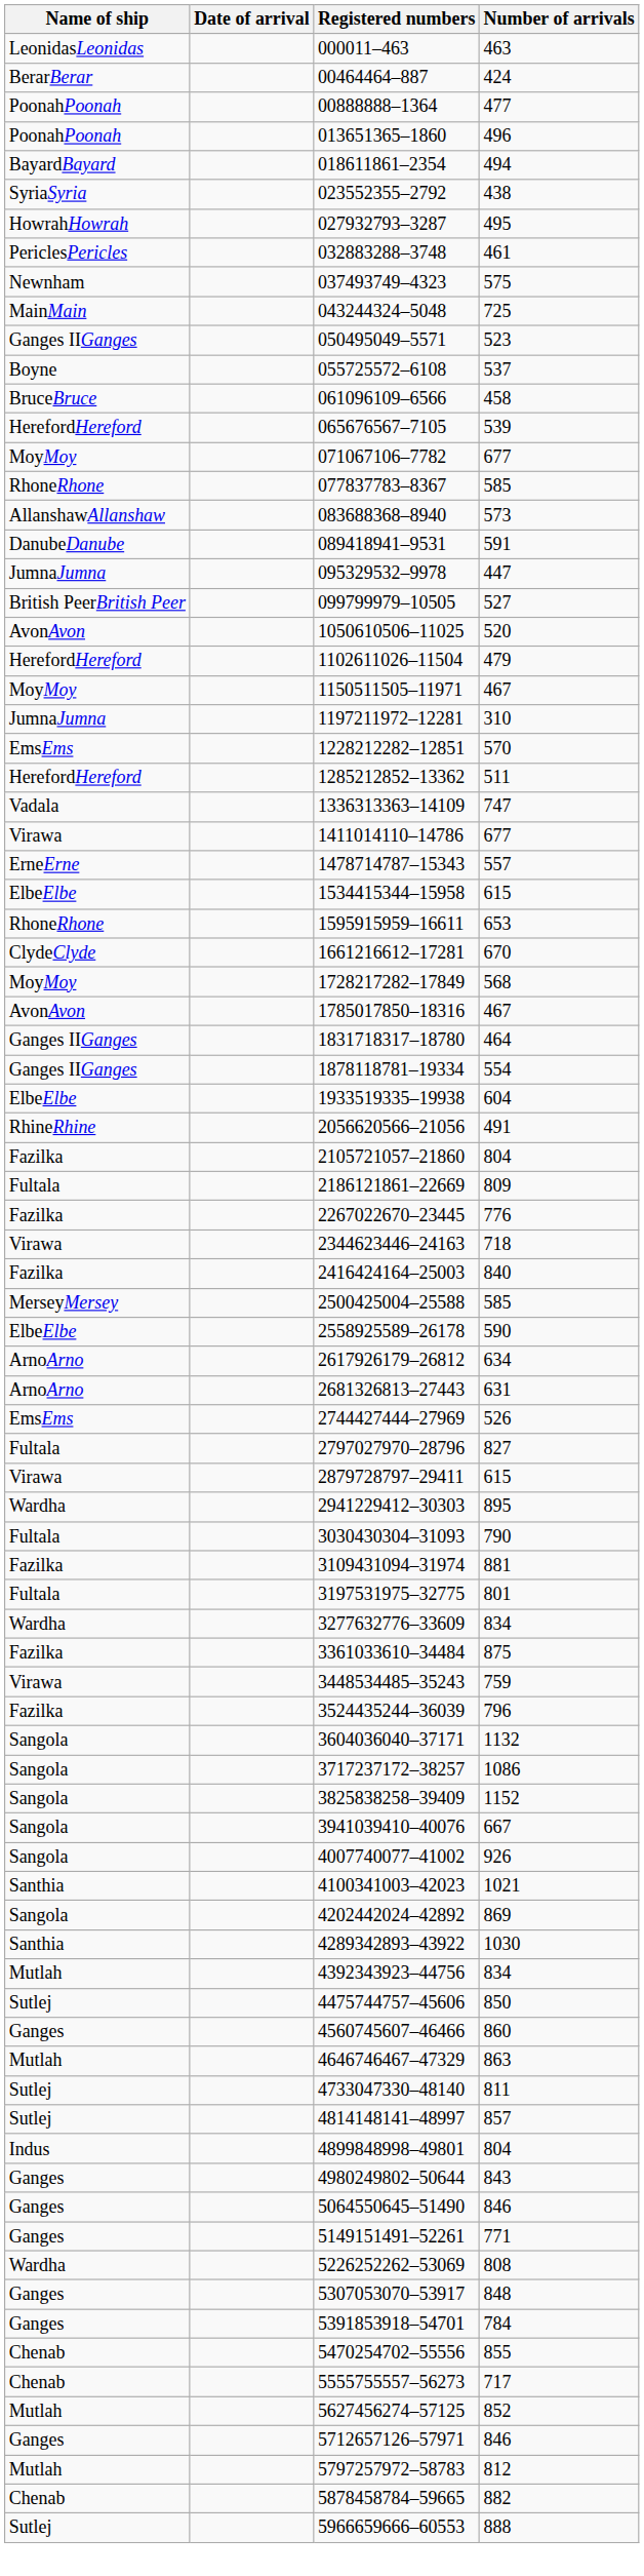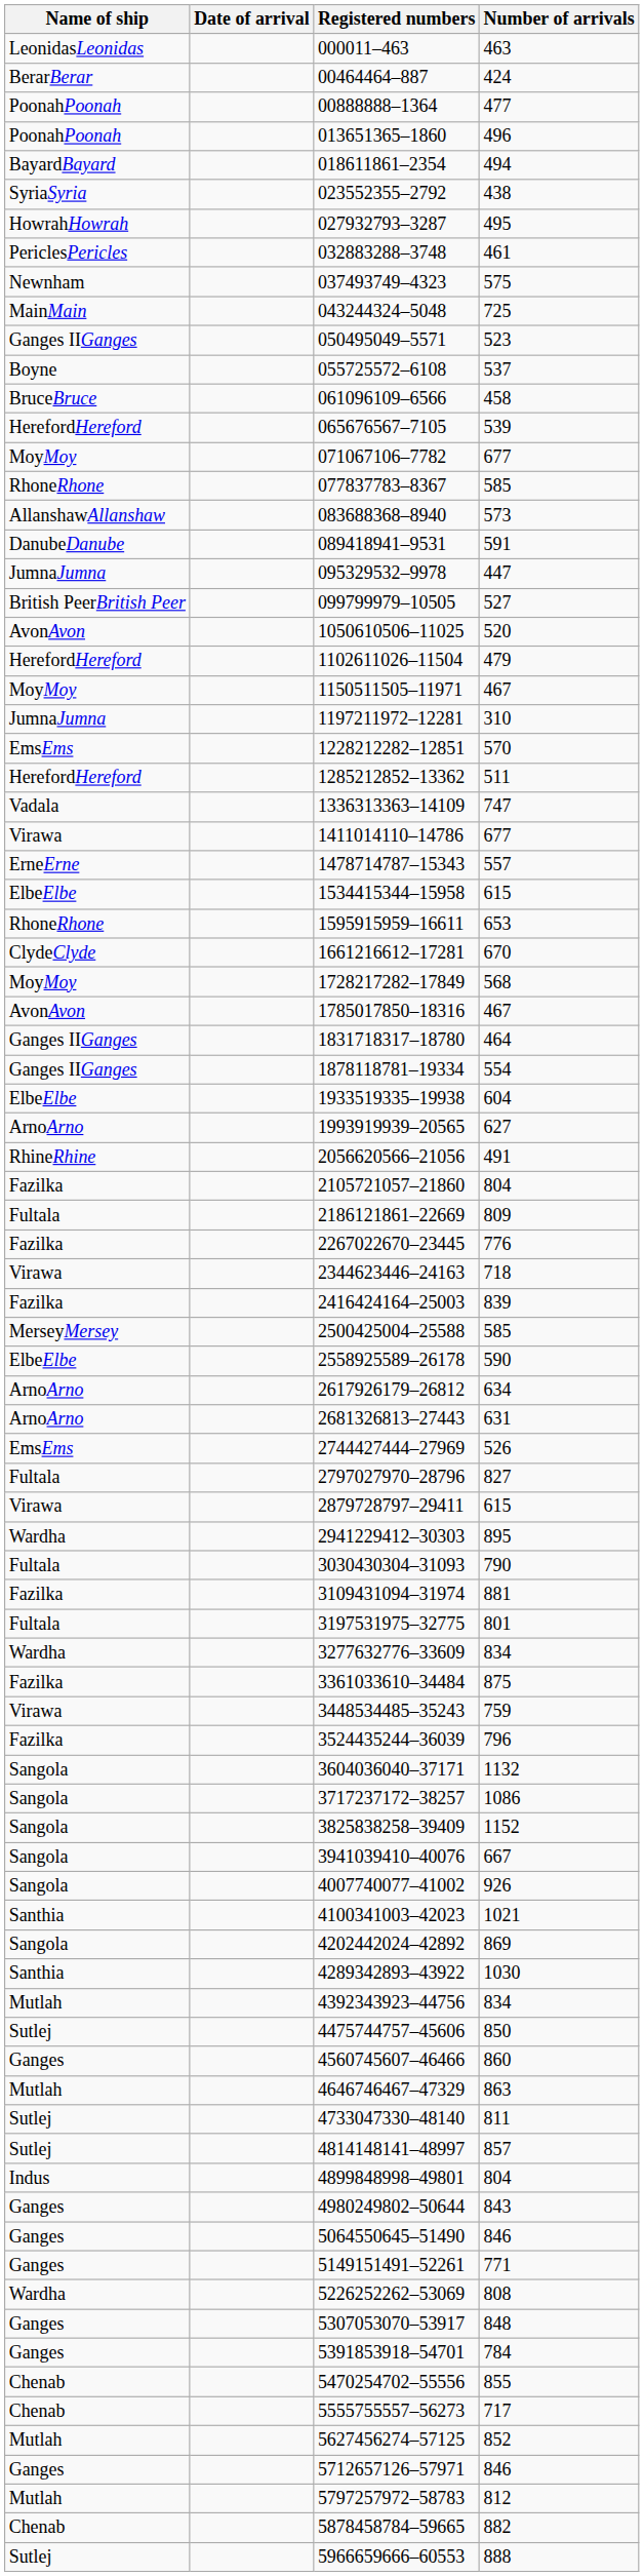 <table class="wikitable sortable">
 <tr>
 <th>Name of ship</th>
 <th>Date of arrival</th>
 <th>Registered numbers</th>
 <th>Number of arrivals</th>
 </tr>
 <tr>
 <td><span>Leonidas</span><a href='#'><em>Leonidas</em></a></td>
 <td></td>
 <td><span>00001</span>1–463</td>
 <td>463</td>
 </tr>
 <tr>
 <td><span>Berar</span><a href='#'><em>Berar</em></a></td>
 <td></td>
 <td><span>00464</span>464–887</td>
 <td>424</td>
 </tr>
 <tr>
 <td><span>Poonah</span><a href='#'><em>Poonah</em></a></td>
 <td></td>
 <td><span>00888</span>888–1364</td>
 <td>477</td>
 </tr>
 <tr>
 <td><span>Poonah</span><a href='#'><em>Poonah</em></a></td>
 <td></td>
 <td><span>01365</span>1365–1860</td>
 <td>496</td>
 </tr>
 <tr>
 <td><span>Bayard</span><a href='#'><em>Bayard</em></a></td>
 <td></td>
 <td><span>01861</span>1861–2354</td>
 <td>494</td>
 </tr>
 <tr>
 <td><span>Syria</span><a href='#'><em>Syria</em></a></td>
 <td></td>
 <td><span>02355</span>2355–2792</td>
 <td>438</td>
 </tr>
 <tr>
 <td><span>Howrah</span><a href='#'><em>Howrah</em></a></td>
 <td></td>
 <td><span>02793</span>2793–3287</td>
 <td>495</td>
 </tr>
 <tr>
 <td><span>Pericles</span><a href='#'><em>Pericles</em></a></td>
 <td></td>
 <td><span>03288</span>3288–3748</td>
 <td>461</td>
 </tr>
 <tr>
 <td><span>Newnham</span></td>
 <td></td>
 <td><span>03749</span>3749–4323</td>
 <td>575</td>
 </tr>
 <tr>
 <td><span>Main</span><a href='#'><em>Main</em></a></td>
 <td></td>
 <td><span>04324</span>4324–5048</td>
 <td>725</td>
 </tr>
 <tr>
 <td><span>Ganges II</span><a href='#'><em>Ganges</em></a></td>
 <td></td>
 <td><span>05049</span>5049–5571</td>
 <td>523</td>
 </tr>
 <tr>
 <td><span>Boyne</span></td>
 <td></td>
 <td><span>05572</span>5572–6108</td>
 <td>537</td>
 </tr>
 <tr>
 <td><span>Bruce</span><a href='#'><em>Bruce</em></a></td>
 <td></td>
 <td><span>06109</span>6109–6566</td>
 <td>458</td>
 </tr>
 <tr>
 <td><span>Hereford</span><a href='#'><em>Hereford</em></a></td>
 <td></td>
 <td><span>06567</span>6567–7105</td>
 <td>539</td>
 </tr>
 <tr>
 <td><span>Moy</span><a href='#'><em>Moy</em></a></td>
 <td></td>
 <td><span>07106</span>7106–7782</td>
 <td>677</td>
 </tr>
 <tr>
 <td><span>Rhone</span><a href='#'><em>Rhone</em></a></td>
 <td></td>
 <td><span>07783</span>7783–8367</td>
 <td>585</td>
 </tr>
 <tr>
 <td><span>Allanshaw</span><em><a href='#'>Allanshaw</a></em></td>
 <td></td>
 <td><span>08368</span>8368–8940</td>
 <td>573</td>
 </tr>
 <tr>
 <td><span>Danube</span><a href='#'><em>Danube</em></a></td>
 <td></td>
 <td><span>08941</span>8941–9531</td>
 <td>591</td>
 </tr>
 <tr>
 <td><span>Jumna</span><a href='#'><em>Jumna</em></a></td>
 <td></td>
 <td><span>09532</span>9532–9978</td>
 <td>447</td>
 </tr>
 <tr>
 <td><span>British Peer</span><a href='#'><em>British Peer</em></a></td>
 <td></td>
 <td><span>09979</span>9979–10505</td>
 <td>527</td>
 </tr>
 <tr>
 <td><span>Avon</span><a href='#'><em>Avon</em></a></td>
 <td></td>
 <td><span>10506</span>10506–11025</td>
 <td>520</td>
 </tr>
 <tr>
 <td><span>Hereford</span><a href='#'><em>Hereford</em></a></td>
 <td></td>
 <td><span>11026</span>11026–11504</td>
 <td>479</td>
 </tr>
 <tr>
 <td><span>Moy</span><a href='#'><em>Moy</em></a></td>
 <td></td>
 <td><span>11505</span>11505–11971</td>
 <td>467</td>
 </tr>
 <tr>
 <td><span>Jumna</span><a href='#'><em>Jumna</em></a></td>
 <td></td>
 <td><span>11972</span>11972–12281</td>
 <td>310</td>
 </tr>
 <tr>
 <td><span>Ems</span><a href='#'><em>Ems</em></a></td>
 <td></td>
 <td><span>12282</span>12282–12851</td>
 <td>570</td>
 </tr>
 <tr>
 <td><span>Hereford</span><a href='#'><em>Hereford</em></a></td>
 <td></td>
 <td><span>12852</span>12852–13362</td>
 <td>511</td>
 </tr>
 <tr>
 <td><span>Vadala</span></td>
 <td></td>
 <td><span>13363</span>13363–14109</td>
 <td>747</td>
 </tr>
 <tr>
 <td><span>Virawa</span></td>
 <td></td>
 <td><span>14110</span>14110–14786</td>
 <td>677</td>
 </tr>
 <tr>
 <td><span>Erne</span><a href='#'><em>Erne</em></a></td>
 <td></td>
 <td><span>14787</span>14787–15343</td>
 <td>557</td>
 </tr>
 <tr>
 <td><span>Elbe</span><a href='#'><em>Elbe</em></a></td>
 <td></td>
 <td><span>15344</span>15344–15958</td>
 <td>615</td>
 </tr>
 <tr>
 <td><span>Rhone</span><a href='#'><em>Rhone</em></a></td>
 <td></td>
 <td><span>15959</span>15959–16611</td>
 <td>653</td>
 </tr>
 <tr>
 <td><span>Clyde</span><a href='#'><em>Clyde</em></a></td>
 <td></td>
 <td><span>16612</span>16612–17281</td>
 <td>670</td>
 </tr>
 <tr>
 <td><span>Moy</span><a href='#'><em>Moy</em></a></td>
 <td></td>
 <td><span>17282</span>17282–17849</td>
 <td>568</td>
 </tr>
 <tr>
 <td><span>Avon</span><a href='#'><em>Avon</em></a></td>
 <td></td>
 <td><span>17850</span>17850–18316</td>
 <td>467</td>
 </tr>
 <tr>
 <td><span>Ganges II</span><a href='#'><em>Ganges</em></a></td>
 <td></td>
 <td><span>18317</span>18317–18780</td>
 <td>464</td>
 </tr>
 <tr>
 <td><span>Ganges II</span><a href='#'><em>Ganges</em></a></td>
 <td></td>
 <td><span>18781</span>18781–19334</td>
 <td>554</td>
 </tr>
 <tr>
 <td><span>Elbe</span><a href='#'><em>Elbe</em></a></td>
 <td></td>
 <td><span>19335</span>19335–19938</td>
 <td>604</td>
 </tr>
 <tr>
+<td><span>Arno</span><a href='#'><em>Arno</em></a></td>
+<td></td>
+<td><span>19939</span>19939–20565</td>
+<td>627</td>
+</tr>
+<tr>
 <td><span>Rhine</span><a href='#'><em>Rhine</em></a></td>
 <td></td>
 <td><span>20566</span>20566–21056</td>
 <td>491</td>
 </tr>
 <tr>
 <td><span>Fazilka</span></td>
 <td></td>
 <td><span>21057</span>21057–21860</td>
 <td>804</td>
 </tr>
 <tr>
 <td><span>Fultala</span></td>
 <td></td>
 <td><span>21861</span>21861–22669</td>
 <td>809</td>
 </tr>
 <tr>
 <td><span>Fazilka</span></td>
 <td></td>
 <td><span>22670</span>22670–23445</td>
 <td>776</td>
 </tr>
 <tr>
 <td><span>Virawa</span></td>
 <td></td>
 <td><span>23446</span>23446–24163</td>
 <td>718</td>
 </tr>
 <tr>
 <td><span>Fazilka</span></td>
 <td></td>
 <td><span>24164</span>24164–25003</td>
-<td>840</td>
+<td>839</td>
 </tr>
 <tr>
 <td><span>Mersey</span><a href='#'><em>Mersey</em></a></td>
 <td></td>
 <td><span>25004</span>25004–25588</td>
 <td>585</td>
 </tr>
 <tr>
 <td><span>Elbe</span><a href='#'><em>Elbe</em></a></td>
 <td></td>
 <td><span>25589</span>25589–26178</td>
 <td>590</td>
 </tr>
 <tr>
 <td><span>Arno</span><a href='#'><em>Arno</em></a></td>
 <td></td>
 <td><span>26179</span>26179–26812</td>
 <td>634</td>
 </tr>
 <tr>
 <td><span>Arno</span><a href='#'><em>Arno</em></a></td>
 <td></td>
 <td><span>26813</span>26813–27443</td>
 <td>631</td>
 </tr>
 <tr>
 <td><span>Ems</span><a href='#'><em>Ems</em></a></td>
 <td></td>
 <td><span>27444</span>27444–27969</td>
 <td>526</td>
 </tr>
 <tr>
 <td><span>Fultala</span></td>
 <td></td>
 <td><span>27970</span>27970–28796</td>
 <td>827</td>
 </tr>
 <tr>
 <td><span>Virawa</span></td>
 <td></td>
 <td><span>28797</span>28797–29411</td>
 <td>615</td>
 </tr>
 <tr>
 <td><span>Wardha</span></td>
 <td></td>
 <td><span>29412</span>29412–30303</td>
 <td>895</td>
 </tr>
 <tr>
 <td><span>Fultala</span></td>
 <td></td>
 <td><span>30304</span>30304–31093</td>
 <td>790</td>
 </tr>
 <tr>
 <td><span>Fazilka</span></td>
 <td></td>
 <td><span>31094</span>31094–31974</td>
 <td>881</td>
 </tr>
 <tr>
 <td><span>Fultala</span></td>
 <td></td>
 <td><span>31975</span>31975–32775</td>
 <td>801</td>
 </tr>
 <tr>
 <td><span>Wardha</span></td>
 <td></td>
 <td><span>32776</span>32776–33609</td>
 <td>834</td>
 </tr>
 <tr>
 <td><span>Fazilka</span></td>
 <td></td>
 <td><span>33610</span>33610–34484</td>
 <td>875</td>
 </tr>
 <tr>
 <td><span>Virawa</span></td>
 <td></td>
 <td><span>34485</span>34485–35243</td>
 <td>759</td>
 </tr>
 <tr>
 <td><span>Fazilka</span></td>
 <td></td>
 <td><span>35244</span>35244–36039</td>
 <td>796</td>
 </tr>
 <tr>
 <td><span>Sangola</span></td>
 <td></td>
 <td><span>36040</span>36040–37171</td>
 <td>1132</td>
 </tr>
 <tr>
 <td><span>Sangola</span></td>
 <td></td>
 <td><span>37172</span>37172–38257</td>
 <td>1086</td>
 </tr>
 <tr>
 <td><span>Sangola</span></td>
 <td></td>
 <td><span>38258</span>38258–39409</td>
 <td>1152</td>
 </tr>
 <tr>
 <td><span>Sangola</span></td>
 <td></td>
 <td><span>39410</span>39410–40076</td>
 <td>667</td>
 </tr>
 <tr>
 <td><span>Sangola</span></td>
 <td></td>
 <td><span>40077</span>40077–41002</td>
 <td>926</td>
 </tr>
 <tr>
 <td><span>Santhia</span></td>
 <td></td>
 <td><span>41003</span>41003–42023</td>
 <td>1021</td>
 </tr>
 <tr>
 <td><span>Sangola</span></td>
 <td></td>
 <td><span>42024</span>42024–42892</td>
 <td>869</td>
 </tr>
 <tr>
 <td><span>Santhia</span></td>
 <td></td>
 <td><span>42893</span>42893–43922</td>
 <td>1030</td>
 </tr>
 <tr>
 <td><span>Mutlah</span></td>
 <td></td>
 <td><span>43923</span>43923–44756</td>
 <td>834</td>
 </tr>
 <tr>
 <td><span>Sutlej</span></td>
 <td></td>
 <td><span>44757</span>44757–45606</td>
 <td>850</td>
 </tr>
 <tr>
 <td><span>Ganges</span></td>
 <td></td>
 <td><span>45607</span>45607–46466</td>
 <td>860</td>
 </tr>
 <tr>
 <td><span>Mutlah</span></td>
 <td></td>
 <td><span>46467</span>46467–47329</td>
 <td>863</td>
 </tr>
 <tr>
 <td><span>Sutlej</span></td>
 <td></td>
 <td><span>47330</span>47330–48140</td>
 <td>811</td>
 </tr>
 <tr>
 <td><span>Sutlej</span></td>
 <td></td>
 <td><span>48141</span>48141–48997</td>
 <td>857</td>
 </tr>
 <tr>
 <td><span>Indus</span></td>
 <td></td>
 <td><span>48998</span>48998–49801</td>
 <td>804</td>
 </tr>
 <tr>
 <td><span>Ganges</span></td>
 <td></td>
 <td><span>49802</span>49802–50644</td>
 <td>843</td>
 </tr>
 <tr>
 <td><span>Ganges</span></td>
 <td></td>
 <td><span>50645</span>50645–51490</td>
 <td>846</td>
 </tr>
 <tr>
 <td><span>Ganges</span></td>
 <td></td>
 <td><span>51491</span>51491–52261</td>
 <td>771</td>
 </tr>
 <tr>
 <td><span>Wardha</span></td>
 <td></td>
 <td><span>52262</span>52262–53069</td>
 <td>808</td>
 </tr>
 <tr>
 <td><span>Ganges</span></td>
 <td></td>
 <td><span>53070</span>53070–53917</td>
 <td>848</td>
 </tr>
 <tr>
 <td><span>Ganges</span></td>
 <td></td>
 <td><span>53918</span>53918–54701</td>
 <td>784</td>
 </tr>
 <tr>
 <td><span>Chenab</span></td>
 <td></td>
 <td><span>54702</span>54702–55556</td>
 <td>855</td>
 </tr>
 <tr>
 <td><span>Chenab</span></td>
 <td></td>
 <td><span>55557</span>55557–56273</td>
 <td>717</td>
 </tr>
 <tr>
 <td><span>Mutlah</span></td>
 <td></td>
 <td><span>56274</span>56274–57125</td>
 <td>852</td>
 </tr>
 <tr>
 <td><span>Ganges</span></td>
 <td></td>
 <td><span>57126</span>57126–57971</td>
 <td>846</td>
 </tr>
 <tr>
 <td><span>Mutlah</span></td>
 <td></td>
 <td><span>57972</span>57972–58783</td>
 <td>812</td>
 </tr>
 <tr>
 <td><span>Chenab</span></td>
 <td></td>
 <td><span>58784</span>58784–59665</td>
 <td>882</td>
 </tr>
 <tr>
 <td><span>Sutlej</span></td>
 <td></td>
 <td><span>59666</span>59666–60553</td>
 <td>888</td>
 </tr>
 </table>
